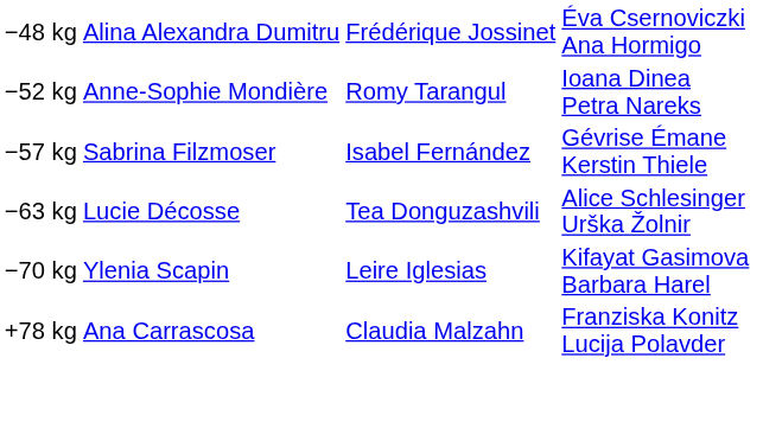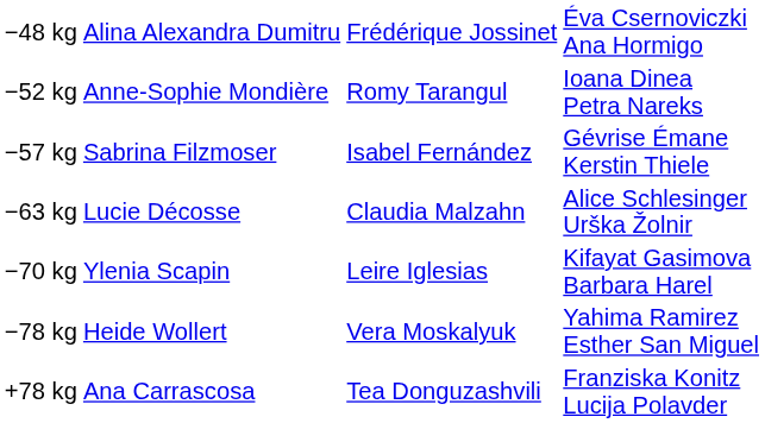 <table>
 <tr>
 <td>−48 kg</td>
 <td> <a href='#'>Alina Alexandra Dumitru</a></td>
 <td> <a href='#'>Frédérique Jossinet</a></td>
 <td> <a href='#'>Éva Csernoviczki</a><br> <a href='#'>Ana Hormigo</a></td>
 </tr>
 <tr>
 <td>−52 kg</td>
 <td> <a href='#'>Anne-Sophie Mondière</a></td>
 <td> <a href='#'>Romy Tarangul</a></td>
 <td> <a href='#'>Ioana Dinea</a><br> <a href='#'>Petra Nareks</a></td>
 </tr>
 <tr>
 <td>−57 kg</td>
 <td> <a href='#'>Sabrina Filzmoser</a></td>
 <td> <a href='#'>Isabel Fernández</a></td>
 <td> <a href='#'>Gévrise Émane</a><br> <a href='#'>Kerstin Thiele</a></td>
 </tr>
 <tr>
 <td>−63 kg</td>
 <td> <a href='#'>Lucie Décosse</a></td>
-<td> <a href='#'>Tea Donguzashvili</a></td>
+<td> <a href='#'>Claudia Malzahn</a></td>
 <td> <a href='#'>Alice Schlesinger</a><br> <a href='#'>Urška Žolnir</a></td>
 </tr>
 <tr>
 <td>−70 kg</td>
 <td> <a href='#'>Ylenia Scapin</a></td>
 <td> <a href='#'>Leire Iglesias</a></td>
 <td> <a href='#'>Kifayat Gasimova</a><br> <a href='#'>Barbara Harel</a></td>
 </tr>
 <tr>
+<td>−78 kg</td>
+<td> <a href='#'>Heide Wollert</a></td>
+<td> <a href='#'>Vera Moskalyuk</a></td>
+<td> <a href='#'>Yahima Ramirez</a><br> <a href='#'>Esther San Miguel</a></td>
+</tr>
+<tr>
 <td>+78 kg</td>
 <td> <a href='#'>Ana Carrascosa</a></td>
-<td> <a href='#'>Claudia Malzahn</a></td>
+<td> <a href='#'>Tea Donguzashvili</a></td>
 <td> <a href='#'>Franziska Konitz</a><br> <a href='#'>Lucija Polavder</a></td>
 </tr>
 </table>
